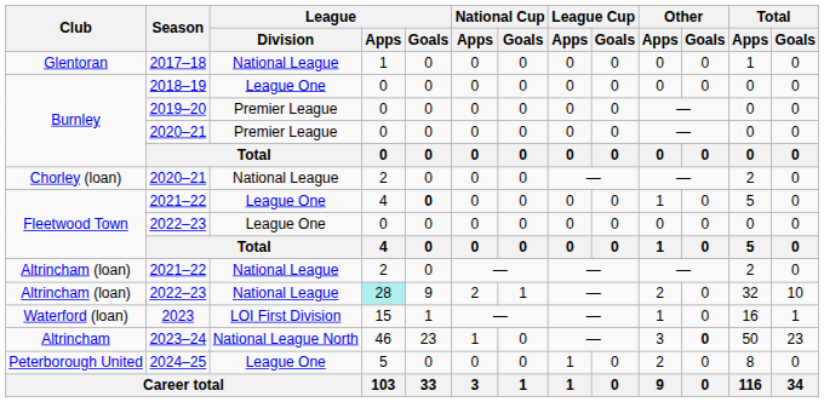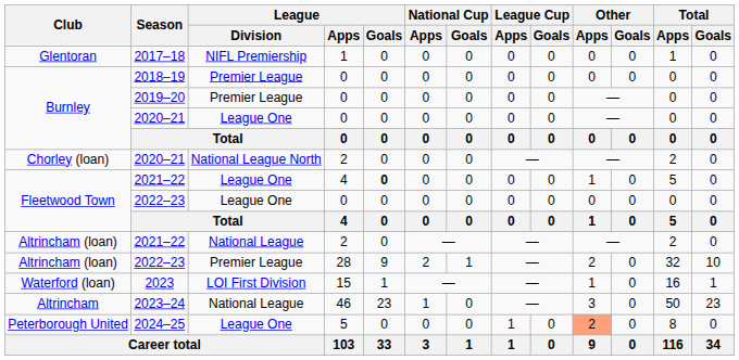 <table class=wikitable style="text-align: center">
 <tr>
 <th rowspan=2>Club</th>
 <th rowspan=2>Season</th>
 <th colspan=3>League</th>
 <th colspan=2>National Cup</th>
 <th colspan=2>League Cup</th>
 <th colspan=2>Other</th>
 <th colspan=2>Total</th>
 </tr>
 <tr>
 <th>Division</th>
 <th>Apps</th>
 <th>Goals</th>
 <th>Apps</th>
 <th>Goals</th>
 <th>Apps</th>
 <th>Goals</th>
 <th>Apps</th>
 <th>Goals</th>
 <th>Apps</th>
 <th>Goals</th>
 </tr>
 <tr>
 <td><a href='#'>Glentoran</a></td>
 <td><a href='#'>2017–18</a></td>
-<td><a href='#'>National League</a></td>
+<td><a href='#'>NIFL Premiership</a></td>
 <td>1</td>
 <td>0</td>
 <td>0</td>
 <td>0</td>
 <td>0</td>
 <td>0</td>
 <td>0</td>
 <td>0</td>
 <td>1</td>
 <td>0</td>
 </tr>
 <tr>
 <td rowspan=4><a href='#'>Burnley</a></td>
 <td><a href='#'>2018–19</a></td>
-<td><a href='#'>League One</a></td>
+<td><a href='#'>Premier League</a></td>
 <td>0</td>
 <td>0</td>
 <td>0</td>
 <td>0</td>
 <td>0</td>
 <td>0</td>
 <td>0</td>
 <td>0</td>
 <td>0</td>
 <td>0</td>
 </tr>
 <tr>
 <td><a href='#'>2019–20</a></td>
 <td>Premier League</td>
 <td>0</td>
 <td>0</td>
 <td>0</td>
 <td>0</td>
 <td>0</td>
 <td>0</td>
 <td colspan=2>—</td>
 <td>0</td>
 <td>0</td>
 </tr>
 <tr>
 <td><a href='#'>2020–21</a></td>
-<td>Premier League</td>
+<td><a href='#'>League One</a></td>
 <td>0</td>
 <td>0</td>
 <td>0</td>
 <td>0</td>
 <td>0</td>
 <td>0</td>
 <td colspan=2>—</td>
 <td>0</td>
 <td>0</td>
 </tr>
 <tr>
 <th colspan=2>Total</th>
 <th>0</th>
 <th>0</th>
 <th>0</th>
 <th>0</th>
 <th>0</th>
 <th>0</th>
 <th>0</th>
 <th>0</th>
 <th>0</th>
 <th>0</th>
 </tr>
 <tr>
 <td><a href='#'>Chorley</a> (loan)</td>
 <td><a href='#'>2020–21</a></td>
-<td>National League</td>
+<td><a href='#'>National League North</a></td>
 <td>2</td>
 <td>0</td>
 <td>0</td>
 <td>0</td>
 <td colspan=2>—</td>
 <td colspan=2>—</td>
 <td>2</td>
 <td>0</td>
 </tr>
 <tr>
 <td rowspan=3><a href='#'>Fleetwood Town</a></td>
 <td><a href='#'>2021–22</a></td>
 <td><a href='#'>League One</a></td>
 <td>4</td>
 <td><strong>0</strong></td>
 <td>0</td>
 <td>0</td>
 <td>0</td>
 <td>0</td>
 <td>1</td>
 <td>0</td>
 <td>5</td>
 <td>0</td>
 </tr>
 <tr>
 <td><a href='#'>2022–23</a></td>
 <td>League One</td>
 <td>0</td>
 <td>0</td>
 <td>0</td>
 <td>0</td>
 <td>0</td>
 <td>0</td>
 <td>0</td>
 <td>0</td>
 <td>0</td>
 <td>0</td>
 </tr>
 <tr>
 <th colspan=2>Total</th>
 <th>4</th>
 <th>0</th>
 <th>0</th>
 <th>0</th>
 <th>0</th>
 <th>0</th>
 <th>1</th>
 <th>0</th>
 <th>5</th>
 <th>0</th>
 </tr>
 <tr>
 <td><a href='#'>Altrincham</a> (loan)</td>
 <td><a href='#'>2021–22</a></td>
 <td><a href='#'>National League</a></td>
 <td>2</td>
 <td>0</td>
 <td colspan=2>—</td>
 <td colspan=2>—</td>
 <td colspan=2>—</td>
 <td>2</td>
 <td>0</td>
 </tr>
 <tr>
 <td><a href='#'>Altrincham</a> (loan)</td>
 <td><a href='#'>2022–23</a></td>
-<td><a href='#'>National League</a></td>
-<td style="background: paleturquoise;">28</td>
+<td>Premier League</td>
+<td>28</td>
 <td>9</td>
 <td>2</td>
 <td>1</td>
 <td colspan=2>—</td>
 <td>2</td>
 <td>0</td>
 <td>32</td>
 <td>10</td>
 </tr>
 <tr>
 <td><a href='#'>Waterford</a> (loan)</td>
 <td><a href='#'>2023</a></td>
 <td><a href='#'>LOI First Division</a></td>
 <td>15</td>
 <td>1</td>
 <td colspan=2>—</td>
 <td colspan=2>—</td>
 <td>1</td>
 <td>0</td>
 <td>16</td>
 <td>1</td>
 </tr>
 <tr>
 <td><a href='#'>Altrincham</a></td>
 <td><a href='#'>2023–24</a></td>
-<td><a href='#'>National League North</a></td>
+<td>National League</td>
 <td>46</td>
 <td>23</td>
 <td>1</td>
 <td>0</td>
 <td colspan=2>—</td>
 <td>3</td>
-<td><strong>0</strong></td>
+<td>0</td>
 <td>50</td>
 <td>23</td>
 </tr>
 <tr>
 <td><a href='#'>Peterborough United</a></td>
 <td><a href='#'>2024–25</a></td>
 <td><a href='#'>League One</a></td>
 <td>5</td>
 <td>0</td>
 <td>0</td>
 <td>0</td>
 <td>1</td>
 <td>0</td>
-<td>2</td>
+<td style="background: lightsalmon;">2</td>
 <td>0</td>
 <td>8</td>
 <td>0</td>
 </tr>
 <tr>
 <th colspan="3">Career total</th>
 <th>103</th>
 <th>33</th>
 <th>3</th>
 <th>1</th>
 <th>1</th>
 <th>0</th>
 <th>9</th>
 <th>0</th>
 <th>116</th>
 <th>34</th>
 </tr>
 </table>
